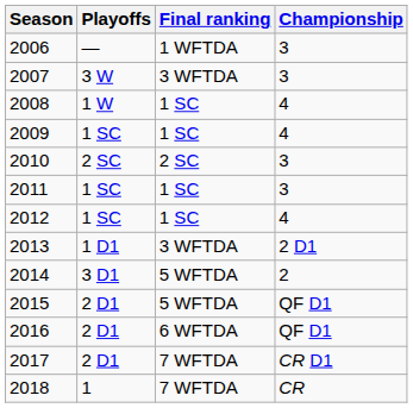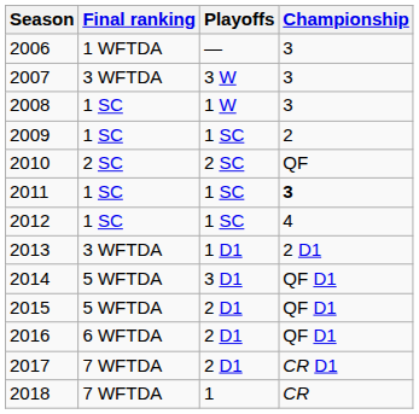 <table class="wikitable sortable">
 <tr>
 <th>Season</th>
+<th><a href='#'>Final ranking</a></th>
 <th>Playoffs</th>
-<th><a href='#'>Final ranking</a></th>
 <th><a href='#'>Championship</a></th>
 </tr>
 <tr>
 <td>2006</td>
+<td>1 WFTDA</td>
 <td>—</td>
-<td>1 WFTDA</td>
 <td>3</td>
 </tr>
 <tr>
 <td>2007</td>
+<td>3 WFTDA</td>
 <td>3 <a href='#'>W</a></td>
-<td>3 WFTDA</td>
 <td>3</td>
 </tr>
 <tr>
 <td>2008</td>
+<td>1 <a href='#'>SC</a></td>
 <td>1 <a href='#'>W</a></td>
-<td>1 <a href='#'>SC</a></td>
-<td>4</td>
+<td>3</td>
 </tr>
 <tr>
 <td>2009</td>
 <td>1 <a href='#'>SC</a></td>
 <td>1 <a href='#'>SC</a></td>
-<td>4</td>
+<td>2</td>
 </tr>
 <tr>
 <td>2010</td>
 <td>2 <a href='#'>SC</a></td>
 <td>2 <a href='#'>SC</a></td>
-<td>3</td>
+<td>QF</td>
 </tr>
 <tr>
 <td>2011</td>
 <td>1 <a href='#'>SC</a></td>
 <td>1 <a href='#'>SC</a></td>
-<td>3</td>
+<td><strong>3</strong></td>
 </tr>
 <tr>
 <td>2012</td>
 <td>1 <a href='#'>SC</a></td>
 <td>1 <a href='#'>SC</a></td>
 <td>4</td>
 </tr>
 <tr>
 <td>2013</td>
+<td>3 WFTDA</td>
 <td>1 <a href='#'>D1</a></td>
-<td>3 WFTDA</td>
 <td>2 <a href='#'>D1</a></td>
 </tr>
 <tr>
 <td>2014</td>
+<td>5 WFTDA</td>
 <td>3 <a href='#'>D1</a></td>
-<td>5 WFTDA</td>
-<td>2</td>
+<td>QF <a href='#'>D1</a></td>
 </tr>
 <tr>
 <td>2015</td>
+<td>5 WFTDA</td>
 <td>2 <a href='#'>D1</a></td>
-<td>5 WFTDA</td>
 <td>QF <a href='#'>D1</a></td>
 </tr>
 <tr>
 <td>2016</td>
+<td>6 WFTDA</td>
 <td>2 <a href='#'>D1</a></td>
-<td>6 WFTDA</td>
 <td>QF <a href='#'>D1</a></td>
 </tr>
 <tr>
 <td>2017</td>
+<td>7 WFTDA</td>
 <td>2 <a href='#'>D1</a></td>
-<td>7 WFTDA</td>
 <td><em>CR</em> <a href='#'>D1</a></td>
 </tr>
 <tr>
 <td>2018</td>
+<td>7 WFTDA</td>
 <td>1</td>
-<td>7 WFTDA</td>
 <td><em>CR</em></td>
 </tr>
 </table>
